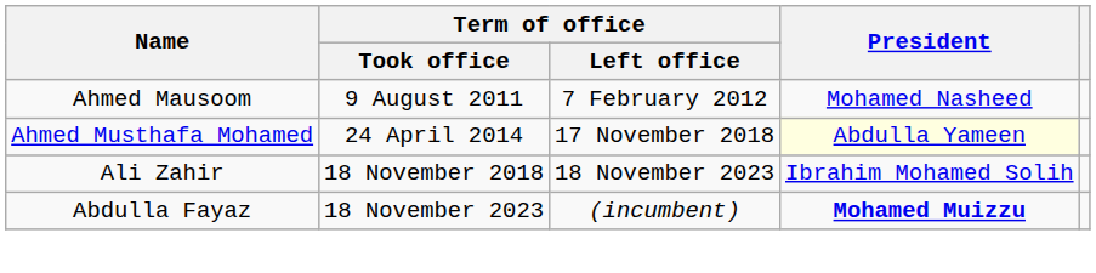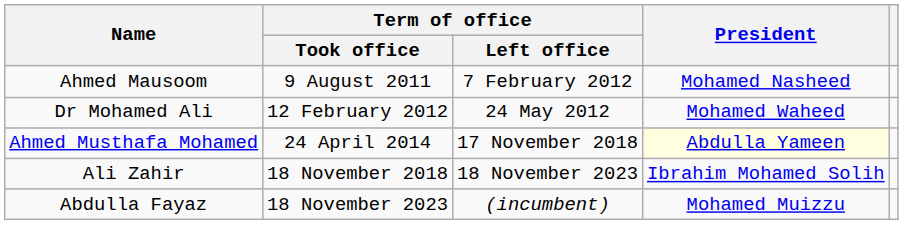 <table class="wikitable" style="text-align:center">
 <tr>
 <th rowspan="2">Name</th>
 <th colspan="2">Term of office</th>
 <th rowspan="2"><a href='#'>President</a></th>
 <th rowspan="2"></th>
 </tr>
 <tr>
 <th>Took office</th>
 <th>Left office</th>
 </tr>
 <tr>
 <td>Ahmed Mausoom</td>
 <td>9 August 2011</td>
 <td>7 February 2012</td>
 <td><a href='#'>Mohamed Nasheed</a></td>
+<td></td>
+</tr>
+<tr>
+<td>Dr Mohamed Ali</td>
+<td>12 February 2012</td>
+<td>24 May 2012</td>
+<td><a href='#'>Mohamed Waheed</a></td>
 <td></td>
 </tr>
 <tr>
 <td><a href='#'>Ahmed Musthafa Mohamed</a></td>
 <td>24 April 2014</td>
 <td>17 November 2018</td>
 <td style="background: lightyellow;"><a href='#'>Abdulla Yameen</a></td>
 <td></td>
 </tr>
 <tr>
 <td>Ali Zahir</td>
 <td>18 November 2018</td>
 <td>18 November 2023</td>
 <td><a href='#'>Ibrahim Mohamed Solih</a></td>
 <td></td>
 </tr>
 <tr>
 <td>Abdulla Fayaz</td>
 <td>18 November 2023</td>
 <td><em>(incumbent)</em></td>
-<td><strong><a href='#'>Mohamed Muizzu</a></strong></td>
+<td><a href='#'>Mohamed Muizzu</a></td>
 <td></td>
 </tr>
 </table>
